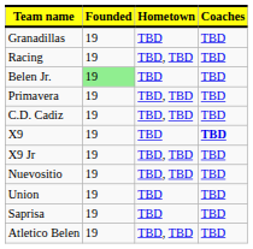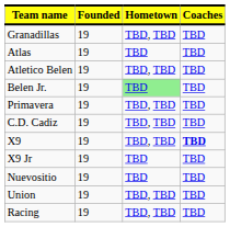 <table class="wikitable">
 <tr>
 <th style="background:#FFFF10; color:black; border-top:black 3px solid; border-bottom:black 3px solid;">Team name</th>
 <th style="background:#FFFF10; color:black; border-top:black 3px solid; border-bottom:black 3px solid;">Founded</th>
 <th style="background:#FFFF10; color:black; border-top:black 3px solid; border-bottom:black 3px solid;">Hometown</th>
 <th style="background:#FFFF10; color:black; border-top:black 3px solid; border-bottom:black 3px solid;">Coaches</th>
 </tr>
 <tr>
 <td>Granadillas</td>
 <td>19</td>
+<td> <a href='#'>TBD</a>, <a href='#'>TBD</a></td>
+<td> <a href='#'>TBD</a></td>
+</tr>
+<tr>
+<td>Atlas</td>
+<td>19</td>
 <td> <a href='#'>TBD</a></td>
 <td> <a href='#'>TBD</a></td>
 </tr>
 <tr>
-<td>Racing</td>
+<td>Atletico Belen</td>
 <td>19</td>
 <td> <a href='#'>TBD</a>, <a href='#'>TBD</a></td>
 <td> <a href='#'>TBD</a></td>
 </tr>
 <tr>
 <td>Belen Jr.</td>
-<td style="background: lightgreen;">19</td>
-<td> <a href='#'>TBD</a></td>
+<td>19</td>
+<td style="background: lightgreen;"> <a href='#'>TBD</a></td>
 <td> <a href='#'>TBD</a></td>
 </tr>
 <tr>
 <td>Primavera</td>
 <td>19</td>
 <td> <a href='#'>TBD</a>, <a href='#'>TBD</a></td>
 <td> <a href='#'>TBD</a></td>
 </tr>
 <tr>
 <td>C.D. Cadiz</td>
 <td>19</td>
 <td> <a href='#'>TBD</a>, <a href='#'>TBD</a></td>
 <td> <a href='#'>TBD</a></td>
 </tr>
 <tr>
 <td>X9</td>
 <td>19</td>
-<td> <a href='#'>TBD</a></td>
+<td> <a href='#'>TBD</a>, <a href='#'>TBD</a></td>
 <td><strong> <a href='#'>TBD</a></strong></td>
 </tr>
 <tr>
 <td>X9 Jr</td>
 <td>19</td>
-<td> <a href='#'>TBD</a>, <a href='#'>TBD</a></td>
+<td> <a href='#'>TBD</a></td>
 <td> <a href='#'>TBD</a></td>
 </tr>
 <tr>
 <td>Nuevositio</td>
 <td>19</td>
-<td> <a href='#'>TBD</a>, <a href='#'>TBD</a></td>
+<td> <a href='#'>TBD</a></td>
 <td> <a href='#'>TBD</a></td>
 </tr>
 <tr>
 <td>Union</td>
 <td>19</td>
-<td> <a href='#'>TBD</a></td>
+<td> <a href='#'>TBD</a>, <a href='#'>TBD</a></td>
 <td> <a href='#'>TBD</a></td>
 </tr>
 <tr>
-<td>Saprisa</td>
-<td>19</td>
-<td> <a href='#'>TBD</a></td>
-<td> <a href='#'>TBD</a></td>
-</tr>
-<tr>
-<td>Atletico Belen</td>
+<td>Racing</td>
 <td>19</td>
 <td> <a href='#'>TBD</a>, <a href='#'>TBD</a></td>
 <td> <a href='#'>TBD</a></td>
 </tr>
 </table>
